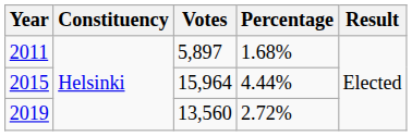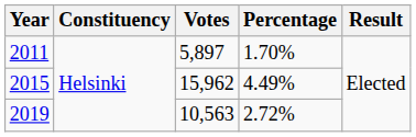 <table class="wikitable">
 <tr>
 <th>Year</th>
 <th>Constituency</th>
 <th>Votes</th>
 <th>Percentage</th>
 <th>Result</th>
 </tr>
 <tr>
 <td><a href='#'>2011</a></td>
 <td rowspan=3><a href='#'>Helsinki</a></td>
 <td>5,897</td>
-<td>1.68%</td>
+<td>1.70%</td>
 <td rowspan=3>Elected</td>
 </tr>
 <tr>
 <td><a href='#'>2015</a></td>
-<td>15,964</td>
-<td>4.44%</td>
+<td>15,962</td>
+<td>4.49%</td>
 </tr>
 <tr>
 <td><a href='#'>2019</a></td>
-<td>13,560</td>
+<td>10,563</td>
 <td>2.72%</td>
 </tr>
 </table>
